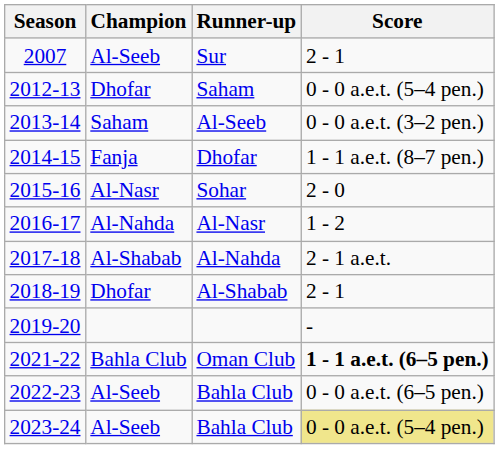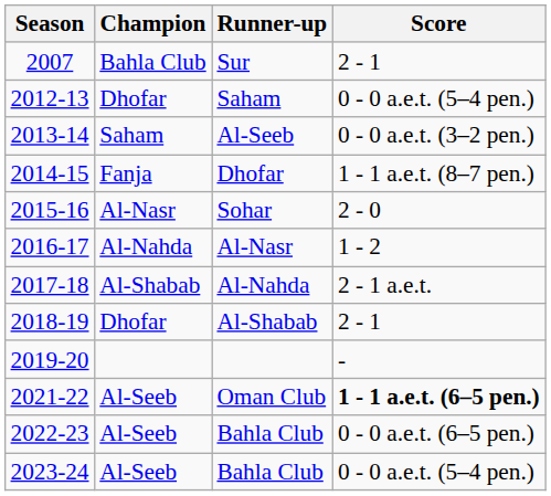 <table class="wikitable">
 <tr>
 <th><strong>Season</strong></th>
 <th><strong>Champion</strong></th>
 <th><strong>Runner-up</strong></th>
 <th><strong>Score</strong></th>
 </tr>
 <tr>
 <td align=center><a href='#'>2007</a></td>
-<td><a href='#'>Al-Seeb</a></td>
+<td><a href='#'>Bahla Club</a></td>
 <td><a href='#'>Sur</a></td>
 <td>2 - 1</td>
 </tr>
 <tr>
 <td align=center><a href='#'>2012-13</a></td>
 <td><a href='#'>Dhofar</a></td>
 <td><a href='#'>Saham</a></td>
 <td>0 - 0 a.e.t. (5–4 pen.)</td>
 </tr>
 <tr>
 <td align=center><a href='#'>2013-14</a></td>
 <td><a href='#'>Saham</a></td>
 <td><a href='#'>Al-Seeb</a></td>
 <td>0 - 0 a.e.t. (3–2 pen.)</td>
 </tr>
 <tr>
 <td align=center><a href='#'>2014-15</a></td>
 <td><a href='#'>Fanja</a></td>
 <td><a href='#'>Dhofar</a></td>
 <td>1 - 1 a.e.t. (8–7 pen.)</td>
 </tr>
 <tr>
 <td align=center><a href='#'>2015-16</a></td>
 <td><a href='#'>Al-Nasr</a></td>
 <td><a href='#'>Sohar</a></td>
 <td>2 - 0</td>
 </tr>
 <tr>
 <td align=center><a href='#'>2016-17</a></td>
 <td><a href='#'>Al-Nahda</a></td>
 <td><a href='#'>Al-Nasr</a></td>
 <td>1 - 2</td>
 </tr>
 <tr>
 <td align=center><a href='#'>2017-18</a></td>
 <td><a href='#'>Al-Shabab</a></td>
 <td><a href='#'>Al-Nahda</a></td>
 <td>2 - 1 a.e.t.</td>
 </tr>
 <tr>
 <td align=center><a href='#'>2018-19</a></td>
 <td><a href='#'>Dhofar</a></td>
 <td><a href='#'>Al-Shabab</a></td>
 <td>2 - 1</td>
 </tr>
 <tr>
 <td align=center><a href='#'>2019-20</a></td>
 <td></td>
 <td></td>
 <td>-</td>
 </tr>
 <tr>
 <td align=center><a href='#'>2021-22</a></td>
-<td><a href='#'>Bahla Club</a></td>
+<td><a href='#'>Al-Seeb</a></td>
 <td><a href='#'>Oman Club</a></td>
 <td><strong>1 - 1 a.e.t. (6–5 pen.)</strong></td>
 </tr>
 <tr>
 <td align=center><a href='#'>2022-23</a></td>
 <td><a href='#'>Al-Seeb</a></td>
 <td><a href='#'>Bahla Club</a></td>
 <td>0 - 0 a.e.t. (6–5 pen.)</td>
 </tr>
 <tr>
 <td align=center><a href='#'>2023-24</a></td>
 <td><a href='#'>Al-Seeb</a></td>
 <td><a href='#'>Bahla Club</a></td>
-<td style="background: khaki;">0 - 0 a.e.t. (5–4 pen.)</td>
+<td>0 - 0 a.e.t. (5–4 pen.)</td>
 </tr>
 </table>
